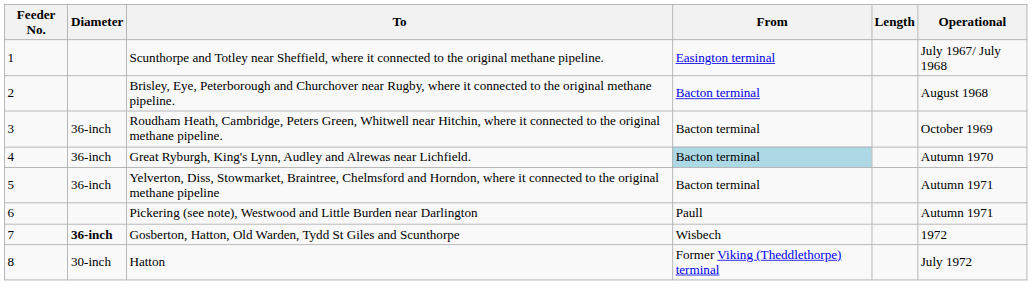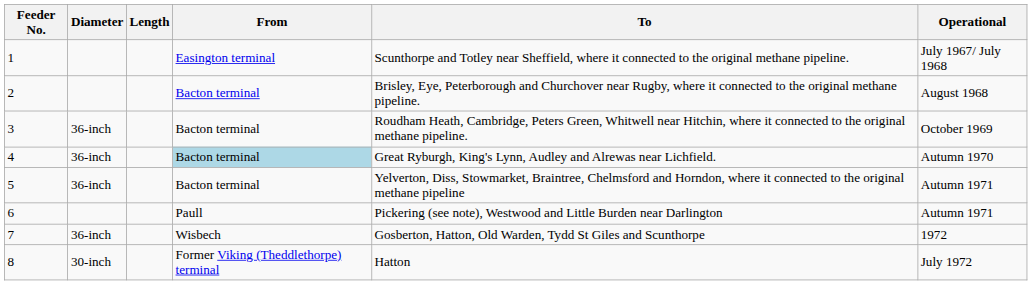 <table class="wikitable">
 <tr>
 <th>Feeder No.</th>
 <th>Diameter</th>
+<th>Length</th>
+<th>From</th>
 <th>To</th>
-<th>From</th>
-<th>Length</th>
 <th>Operational</th>
 </tr>
 <tr>
 <td>1</td>
 <td></td>
+<td></td>
+<td><a href='#'>Easington terminal</a></td>
 <td>Scunthorpe and Totley near Sheffield, where it connected to the original methane pipeline.</td>
-<td><a href='#'>Easington terminal</a></td>
-<td></td>
 <td>July 1967/ July 1968</td>
 </tr>
 <tr>
 <td>2</td>
 <td></td>
+<td></td>
+<td><a href='#'>Bacton terminal</a></td>
 <td>Brisley, Eye, Peterborough and Churchover near Rugby, where it connected to the original methane pipeline.</td>
-<td><a href='#'>Bacton terminal</a></td>
-<td></td>
 <td>August 1968</td>
 </tr>
 <tr>
 <td>3</td>
 <td>36-inch</td>
+<td></td>
+<td>Bacton terminal</td>
 <td>Roudham Heath, Cambridge, Peters Green, Whitwell near Hitchin, where it connected to the original methane pipeline.</td>
-<td>Bacton terminal</td>
-<td></td>
 <td>October 1969</td>
 </tr>
 <tr>
 <td>4</td>
 <td>36-inch</td>
+<td></td>
+<td style="background: lightblue;">Bacton terminal</td>
 <td>Great Ryburgh, King's Lynn, Audley and Alrewas near Lichfield.</td>
-<td style="background: lightblue;">Bacton terminal</td>
-<td></td>
 <td>Autumn 1970</td>
 </tr>
 <tr>
 <td>5</td>
 <td>36-inch</td>
+<td></td>
+<td>Bacton terminal</td>
 <td>Yelverton, Diss, Stowmarket, Braintree, Chelmsford and Horndon, where it connected to the original methane pipeline</td>
-<td>Bacton terminal</td>
-<td></td>
 <td>Autumn 1971</td>
 </tr>
 <tr>
 <td>6</td>
 <td></td>
+<td></td>
+<td>Paull</td>
 <td>Pickering (see note), Westwood and Little Burden near Darlington</td>
-<td>Paull</td>
-<td></td>
 <td>Autumn 1971</td>
 </tr>
 <tr>
 <td>7</td>
-<td><strong>36-inch</strong></td>
+<td>36-inch</td>
+<td></td>
+<td>Wisbech</td>
 <td>Gosberton, Hatton, Old Warden, Tydd St Giles and Scunthorpe</td>
-<td>Wisbech</td>
-<td></td>
 <td>1972</td>
 </tr>
 <tr>
 <td>8</td>
 <td>30-inch</td>
+<td></td>
+<td>Former <a href='#'>Viking (Theddlethorpe) terminal</a></td>
 <td>Hatton</td>
-<td>Former <a href='#'>Viking (Theddlethorpe) terminal</a></td>
-<td></td>
 <td>July 1972</td>
 </tr>
 </table>
